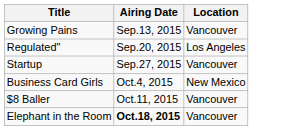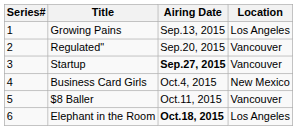 <table class="wikitable">
 <tr>
+<th>Series#</th>
 <th>Title</th>
 <th>Airing Date</th>
 <th>Location</th>
 </tr>
 <tr>
+<td>1</td>
 <td>Growing Pains</td>
 <td>Sep.13, 2015</td>
+<td>Los Angeles</td>
+</tr>
+<tr>
+<td>2</td>
+<td>Regulated"</td>
+<td>Sep.20, 2015</td>
 <td>Vancouver</td>
 </tr>
 <tr>
-<td>Regulated"</td>
-<td>Sep.20, 2015</td>
-<td>Los Angeles</td>
-</tr>
-<tr>
+<td>3</td>
 <td>Startup</td>
-<td>Sep.27, 2015</td>
+<td><strong>Sep.27, 2015</strong></td>
 <td>Vancouver</td>
 </tr>
 <tr>
+<td>4</td>
 <td>Business Card Girls</td>
 <td>Oct.4, 2015</td>
 <td>New Mexico</td>
 </tr>
 <tr>
+<td>5</td>
 <td>$8 Baller</td>
 <td>Oct.11, 2015</td>
 <td>Vancouver</td>
 </tr>
 <tr>
+<td>6</td>
 <td>Elephant in the Room</td>
 <td><strong>Oct.18, 2015</strong></td>
-<td>Vancouver</td>
+<td>Los Angeles</td>
 </tr>
 </table>
